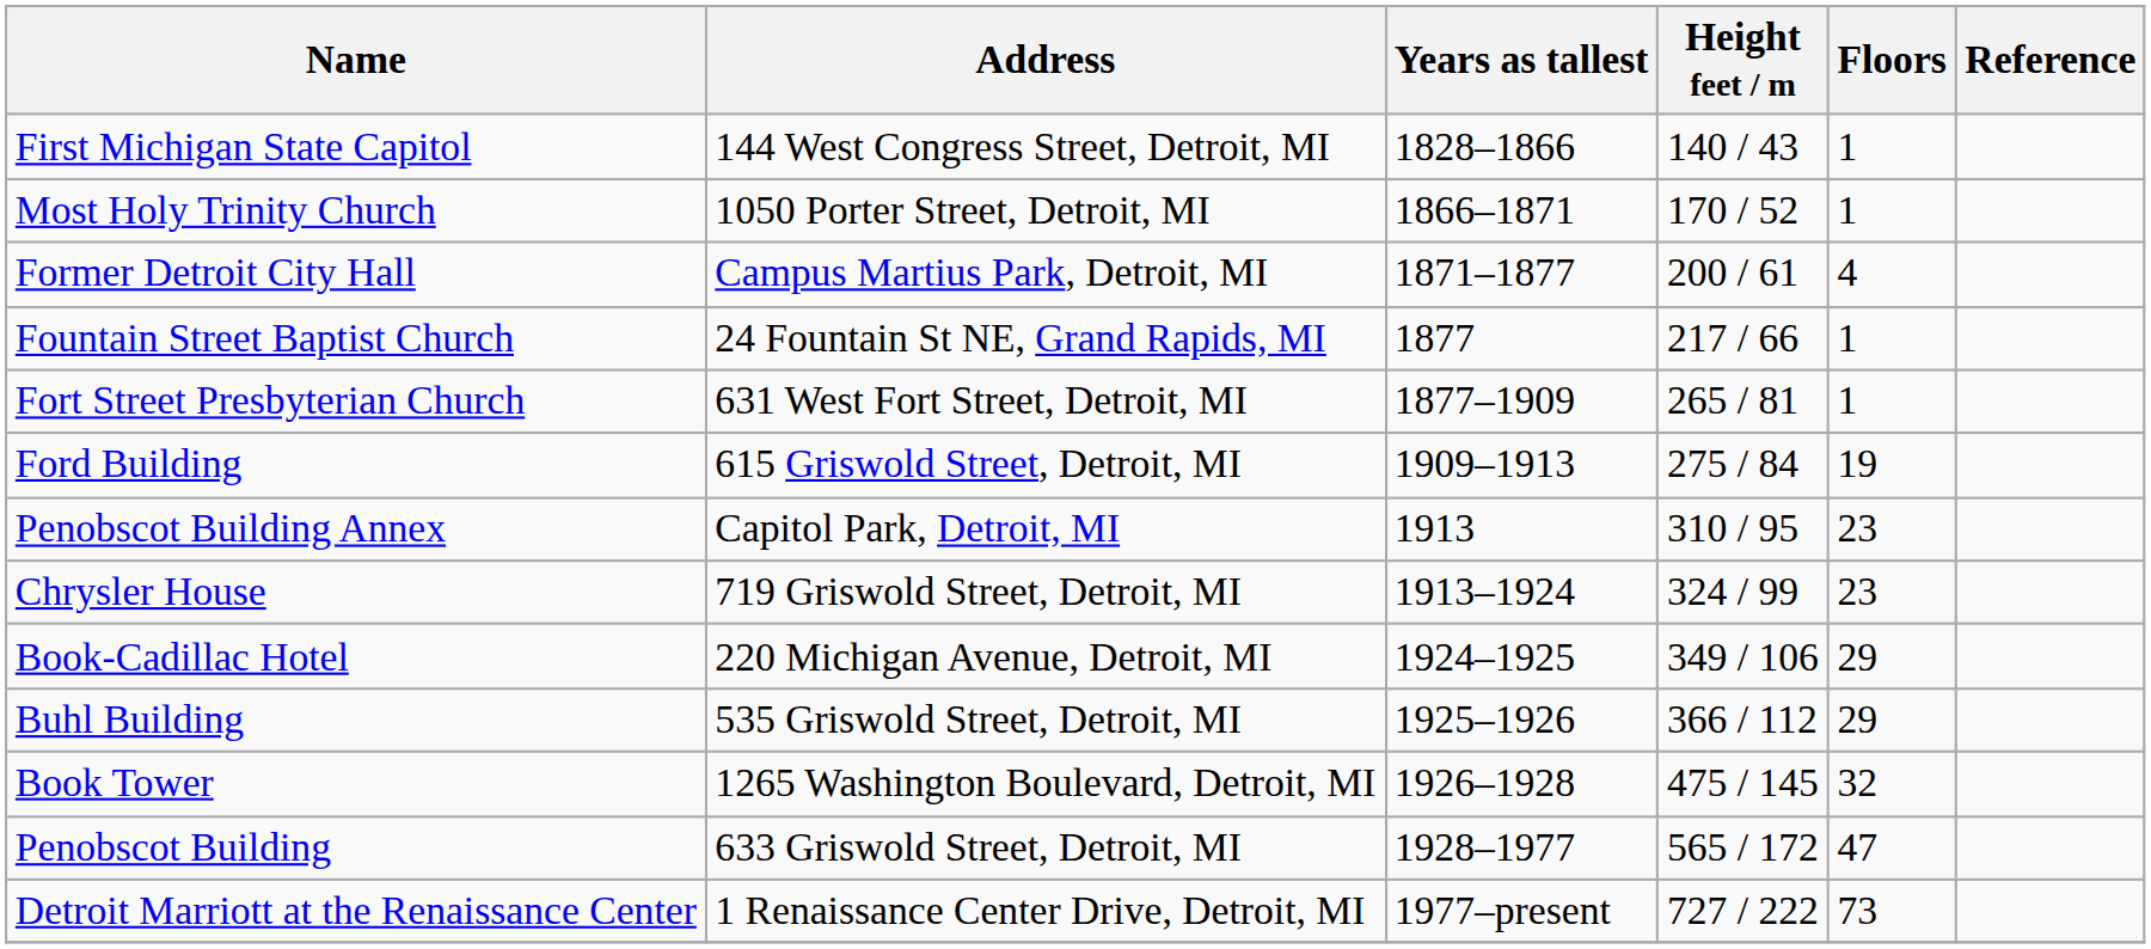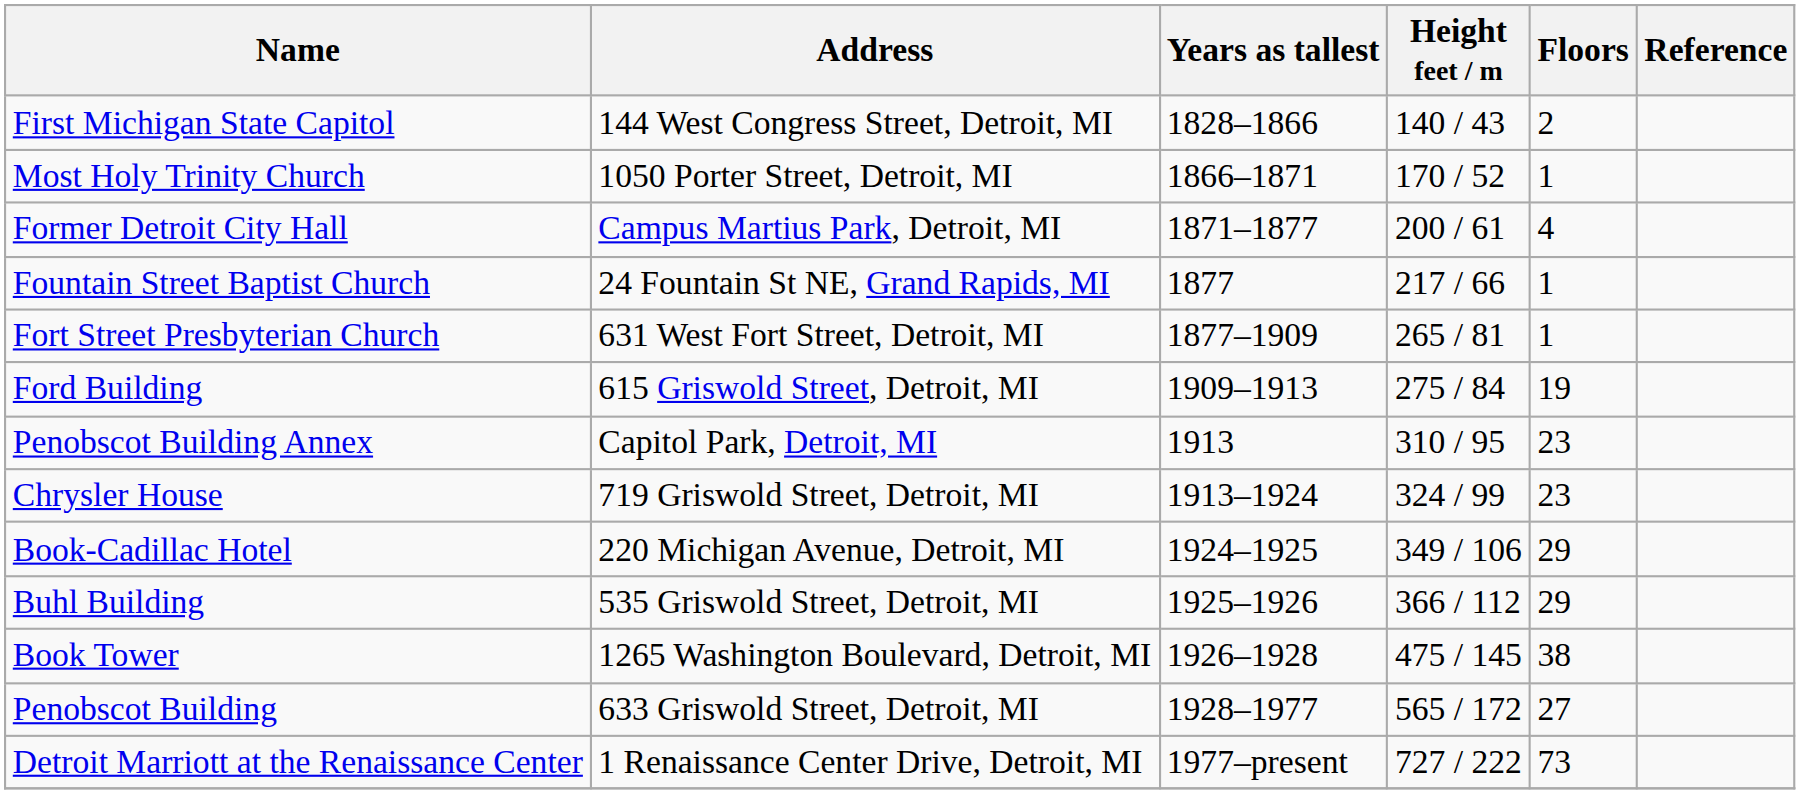 <table class="wikitable sortable">
 <tr>
 <th style="background:light gray; color:black">Name</th>
 <th style="background:light gray; color:black">Address</th>
 <th style="background:light gray; color:black">Years as tallest</th>
 <th style="background:light gray; color:black">Height<br><small>feet / m</small></th>
 <th style="background:light gray; color:black">Floors</th>
 <th class="unsortable" style="background:light gray; color:black">Reference</th>
 </tr>
 <tr>
 <td><a href='#'>First Michigan State Capitol</a></td>
 <td>144 West Congress Street, Detroit, MI</td>
 <td>1828–1866</td>
 <td>140 / 43</td>
-<td>1</td>
+<td>2</td>
 <td></td>
 </tr>
 <tr>
 <td><a href='#'>Most Holy Trinity Church</a></td>
 <td>1050 Porter Street, Detroit, MI</td>
 <td>1866–1871</td>
 <td>170 / 52</td>
 <td>1</td>
 <td></td>
 </tr>
 <tr>
 <td><a href='#'>Former Detroit City Hall</a></td>
 <td><a href='#'>Campus Martius Park</a>, Detroit, MI</td>
 <td>1871–1877</td>
 <td>200 / 61</td>
 <td>4</td>
 <td></td>
 </tr>
 <tr>
 <td><a href='#'>Fountain Street Baptist Church</a></td>
 <td>24 Fountain St NE, <a href='#'>Grand Rapids, MI</a></td>
 <td>1877</td>
 <td>217 / 66</td>
 <td>1</td>
 <td></td>
 </tr>
 <tr>
 <td><a href='#'>Fort Street Presbyterian Church</a></td>
 <td>631 West Fort Street, Detroit, MI</td>
 <td>1877–1909</td>
 <td>265 / 81</td>
 <td>1</td>
 <td></td>
 </tr>
 <tr>
 <td><a href='#'>Ford Building</a></td>
 <td>615 <a href='#'>Griswold Street</a>, Detroit, MI</td>
 <td>1909–1913</td>
 <td>275 / 84</td>
 <td>19</td>
 <td></td>
 </tr>
 <tr>
 <td><a href='#'>Penobscot Building Annex</a></td>
 <td>Capitol Park, <a href='#'>Detroit, MI</a></td>
 <td>1913</td>
 <td>310 / 95</td>
 <td>23</td>
 <td></td>
 </tr>
 <tr>
 <td><a href='#'>Chrysler House</a></td>
 <td>719 Griswold Street, Detroit, MI</td>
 <td>1913–1924</td>
 <td>324 / 99</td>
 <td>23</td>
 <td></td>
 </tr>
 <tr>
 <td><a href='#'>Book-Cadillac Hotel</a></td>
 <td>220 Michigan Avenue, Detroit, MI</td>
 <td>1924–1925</td>
 <td>349 / 106</td>
 <td>29</td>
 <td></td>
 </tr>
 <tr>
 <td><a href='#'>Buhl Building</a></td>
 <td>535 Griswold Street, Detroit, MI</td>
 <td>1925–1926</td>
 <td>366 / 112</td>
 <td>29</td>
 <td></td>
 </tr>
 <tr>
 <td><a href='#'>Book Tower</a></td>
 <td>1265 Washington Boulevard, Detroit, MI</td>
 <td>1926–1928</td>
 <td>475 / 145</td>
-<td>32</td>
+<td>38</td>
 <td></td>
 </tr>
 <tr>
 <td><a href='#'>Penobscot Building</a></td>
 <td>633 Griswold Street, Detroit, MI</td>
 <td>1928–1977</td>
 <td>565 / 172</td>
-<td>47</td>
+<td>27</td>
 <td></td>
 </tr>
 <tr>
 <td><a href='#'>Detroit Marriott at the Renaissance Center</a></td>
 <td>1 Renaissance Center Drive, Detroit, MI</td>
 <td>1977–present</td>
 <td>727 / 222</td>
 <td>73 </td>
 <td></td>
 </tr>
 <tr>
 </tr>
 </table>
